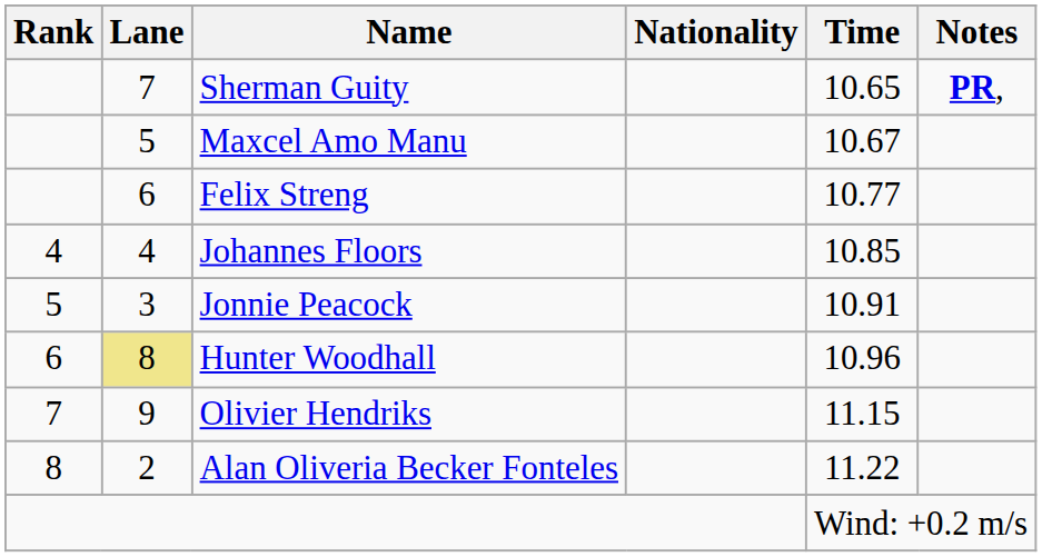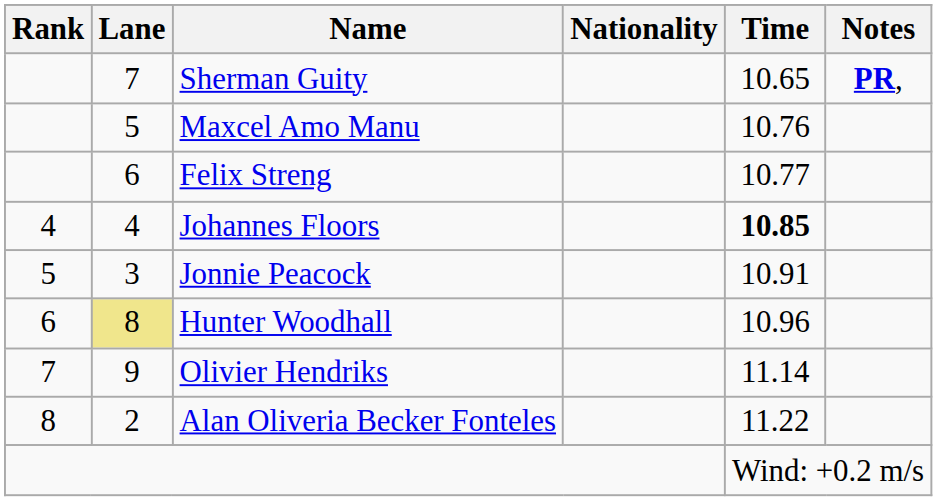 <table class="wikitable sortable" style="text-align:center">
 <tr>
 <th>Rank</th>
 <th>Lane</th>
 <th>Name</th>
 <th>Nationality</th>
 <th>Time</th>
 <th>Notes</th>
 </tr>
 <tr>
 <td></td>
 <td>7</td>
 <td align="left"><a href='#'>Sherman Guity</a></td>
 <td align="left"></td>
 <td>10.65</td>
 <td><strong><a href='#'>PR</a></strong>, </td>
 </tr>
 <tr>
 <td></td>
 <td>5</td>
 <td align="left"><a href='#'>Maxcel Amo Manu</a></td>
 <td align="left"></td>
-<td>10.67</td>
+<td>10.76</td>
 <td></td>
 </tr>
 <tr>
 <td></td>
 <td>6</td>
 <td align="left"><a href='#'>Felix Streng</a></td>
 <td align="left"></td>
 <td>10.77</td>
 <td></td>
 </tr>
 <tr>
 <td>4</td>
 <td>4</td>
 <td align="left"><a href='#'>Johannes Floors</a></td>
 <td align="left"></td>
-<td>10.85</td>
+<td><strong>10.85</strong></td>
 <td></td>
 </tr>
 <tr>
 <td>5</td>
 <td>3</td>
 <td align="left"><a href='#'>Jonnie Peacock</a></td>
 <td align="left"></td>
 <td>10.91</td>
 <td></td>
 </tr>
 <tr>
 <td>6</td>
 <td style="background: khaki;">8</td>
 <td align="left"><a href='#'>Hunter Woodhall</a></td>
 <td align="left"></td>
 <td>10.96</td>
 <td></td>
 </tr>
 <tr>
 <td>7</td>
 <td>9</td>
 <td align="left"><a href='#'>Olivier Hendriks</a></td>
 <td align="left"></td>
-<td>11.15</td>
+<td>11.14</td>
 <td></td>
 </tr>
 <tr>
 <td>8</td>
 <td>2</td>
 <td align="left"><a href='#'>Alan Oliveria Becker Fonteles</a></td>
 <td align="left"></td>
 <td>11.22</td>
 <td></td>
 </tr>
 <tr class="sortbottom">
 <td colspan="4"></td>
 <td colspan="2" style="text-align:left;">Wind: +0.2 m/s</td>
 </tr>
 </table>
